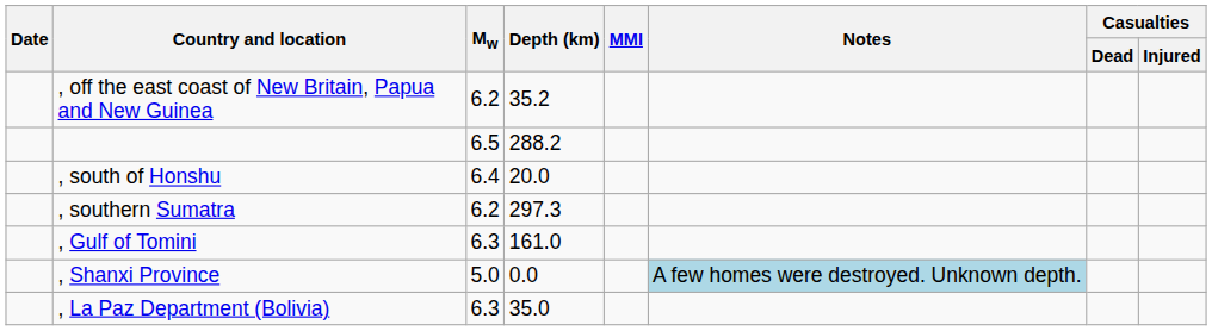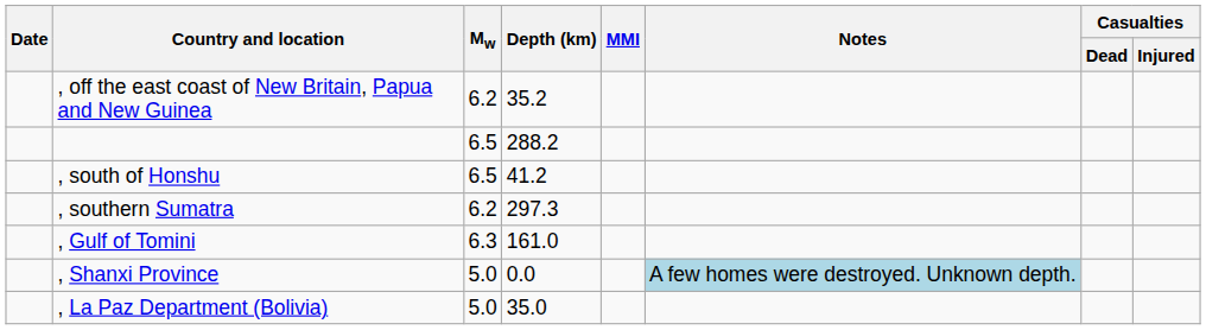 <table class="wikitable sortable sort-under" style="border:1px black; margin-left:1em;">
 <tr>
 <th rowspan="2"><small>Date</small></th>
 <th rowspan="2" style="width: 310px"><small>Country and location</small></th>
 <th rowspan="2"><small>M<sub>w</sub></small></th>
 <th rowspan="2"><small>Depth (km)</small></th>
 <th rowspan="2"><small><a href='#'>MMI</a></small></th>
 <th rowspan="2" class="unsortable"><small>Notes</small></th>
 <th colspan="2"><small>Casualties</small></th>
 </tr>
 <tr>
 <th><small>Dead</small></th>
 <th><small>Injured</small></th>
 </tr>
 <tr>
 <td></td>
 <td>, off the east coast of <a href='#'>New Britain</a>, <a href='#'>Papua and New Guinea</a></td>
 <td>6.2</td>
 <td>35.2</td>
 <td></td>
 <td></td>
 <td></td>
 <td></td>
 </tr>
 <tr>
 <td></td>
 <td></td>
 <td>6.5</td>
 <td>288.2</td>
 <td></td>
 <td></td>
 <td></td>
 <td></td>
 </tr>
 <tr>
 <td></td>
 <td>, south of <a href='#'>Honshu</a></td>
-<td>6.4</td>
-<td>20.0</td>
+<td>6.5</td>
+<td>41.2</td>
 <td></td>
 <td></td>
 <td></td>
 <td></td>
 </tr>
 <tr>
 <td></td>
 <td>, southern <a href='#'>Sumatra</a></td>
 <td>6.2</td>
 <td>297.3</td>
 <td></td>
 <td></td>
 <td></td>
 <td></td>
 </tr>
 <tr>
 <td></td>
 <td>, <a href='#'>Gulf of Tomini</a></td>
 <td>6.3</td>
 <td>161.0</td>
 <td></td>
 <td></td>
 <td></td>
 <td></td>
 </tr>
 <tr>
 <td></td>
 <td>, <a href='#'>Shanxi Province</a></td>
 <td>5.0</td>
 <td>0.0</td>
 <td></td>
 <td style="background: lightblue;">A few homes were destroyed. Unknown depth.</td>
 <td></td>
 <td></td>
 </tr>
 <tr>
 <td></td>
 <td>, <a href='#'>La Paz Department (Bolivia)</a></td>
-<td>6.3</td>
+<td>5.0</td>
 <td>35.0</td>
 <td></td>
 <td></td>
 <td></td>
 <td></td>
 </tr>
 </table>
